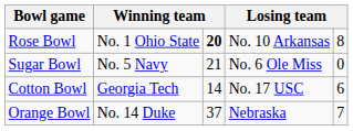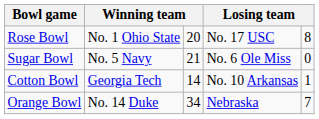 <table class="wikitable">
 <tr>
 <th>Bowl game</th>
 <th colspan="2">Winning team</th>
 <th colspan="2">Losing team</th>
 </tr>
 <tr>
 <td><a href='#'>Rose Bowl</a></td>
 <td>No. 1 <a href='#'>Ohio State</a></td>
-<td><strong>20</strong></td>
-<td>No. 10 <a href='#'>Arkansas</a></td>
+<td>20</td>
+<td>No. 17 <a href='#'>USC</a></td>
 <td>8</td>
 </tr>
 <tr>
 <td><a href='#'>Sugar Bowl</a></td>
 <td>No. 5 <a href='#'>Navy</a></td>
 <td>21</td>
 <td>No. 6 <a href='#'>Ole Miss</a></td>
 <td>0</td>
 </tr>
 <tr>
 <td><a href='#'>Cotton Bowl</a></td>
 <td><a href='#'>Georgia Tech</a></td>
 <td>14</td>
-<td>No. 17 <a href='#'>USC</a></td>
-<td>6</td>
+<td>No. 10 <a href='#'>Arkansas</a></td>
+<td>1</td>
 </tr>
 <tr>
 <td><a href='#'>Orange Bowl</a></td>
 <td>No. 14 <a href='#'>Duke</a></td>
-<td>37</td>
+<td>34</td>
 <td><a href='#'>Nebraska</a></td>
 <td>7</td>
 </tr>
 </table>
